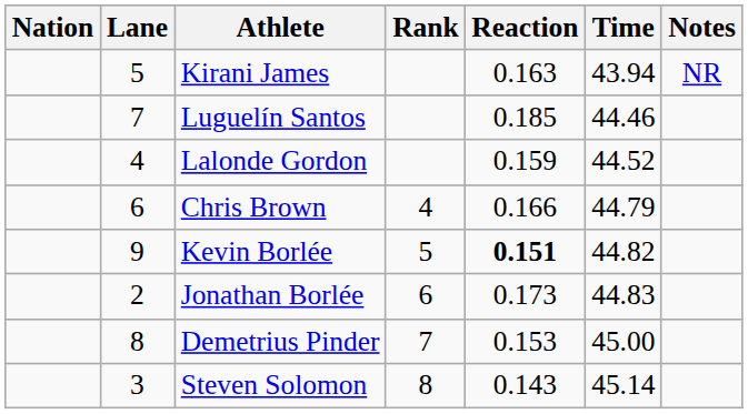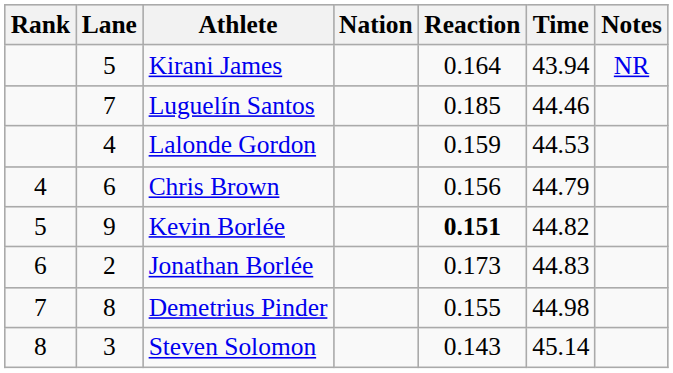 <table class="wikitable sortable" style="text-align:center">
 <tr>
-<th>Nation</th>
+<th>Rank</th>
 <th>Lane</th>
 <th>Athlete</th>
-<th>Rank</th>
+<th>Nation</th>
 <th>Reaction</th>
 <th>Time</th>
 <th>Notes</th>
 </tr>
 <tr>
-<td align=left></td>
+<td></td>
 <td>5</td>
 <td align=left><a href='#'>Kirani James</a></td>
-<td></td>
-<td>0.163</td>
+<td align=left></td>
+<td>0.164</td>
 <td>43.94</td>
 <td><a href='#'>NR</a></td>
 </tr>
 <tr>
-<td align=left></td>
+<td></td>
 <td>7</td>
 <td align=left><a href='#'>Luguelín Santos</a></td>
-<td></td>
+<td align=left></td>
 <td>0.185</td>
 <td>44.46</td>
 <td></td>
 </tr>
 <tr>
-<td align=left></td>
+<td></td>
 <td>4</td>
 <td align=left><a href='#'>Lalonde Gordon</a></td>
-<td></td>
+<td align=left></td>
 <td>0.159</td>
-<td>44.52</td>
+<td>44.53</td>
 <td></td>
 </tr>
 <tr>
-<td align=left></td>
+<td>4</td>
 <td>6</td>
 <td align=left><a href='#'>Chris Brown</a></td>
-<td>4</td>
-<td>0.166</td>
+<td align=left></td>
+<td>0.156</td>
 <td>44.79</td>
 <td></td>
 </tr>
 <tr>
-<td align=left></td>
+<td>5</td>
 <td>9</td>
 <td align=left><a href='#'>Kevin Borlée</a></td>
-<td>5</td>
+<td align=left></td>
 <td><strong>0.151</strong></td>
 <td>44.82</td>
 <td></td>
 </tr>
 <tr>
-<td align=left></td>
+<td>6</td>
 <td>2</td>
 <td align=left><a href='#'>Jonathan Borlée</a></td>
-<td>6</td>
+<td align=left></td>
 <td>0.173</td>
 <td>44.83</td>
 <td></td>
 </tr>
 <tr>
-<td align=left></td>
+<td>7</td>
 <td>8</td>
 <td align=left><a href='#'>Demetrius Pinder</a></td>
-<td>7</td>
-<td>0.153</td>
-<td>45.00</td>
+<td align=left></td>
+<td>0.155</td>
+<td>44.98</td>
 <td></td>
 </tr>
 <tr>
-<td align=left></td>
+<td>8</td>
 <td>3</td>
 <td align=left><a href='#'>Steven Solomon</a></td>
-<td>8</td>
+<td align=left></td>
 <td>0.143</td>
 <td>45.14</td>
 <td></td>
 </tr>
 </table>
